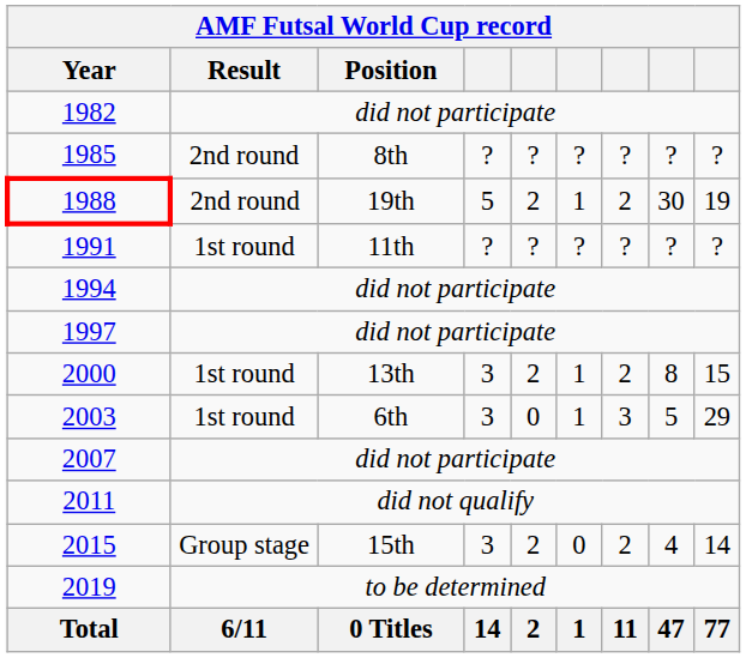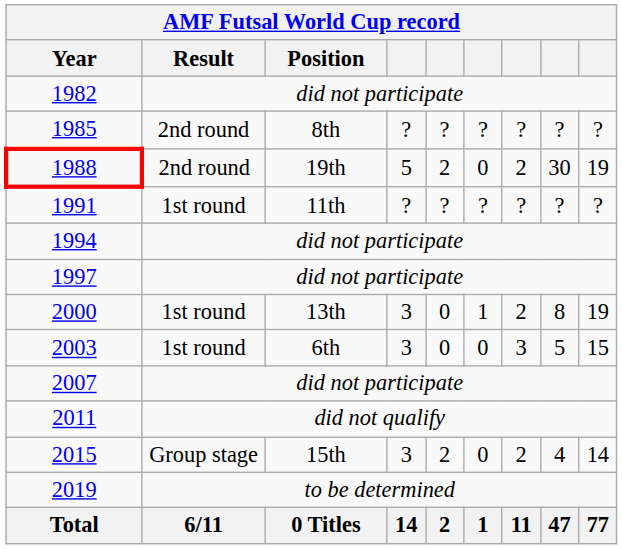 <table class="wikitable" style="text-align: center;">
 <tr>
 <th colspan="9"><a href='#'>AMF Futsal World Cup record</a></th>
 </tr>
 <tr>
 <th width="90">Year</th>
 <th width="80">Result</th>
 <th width="80">Position</th>
 <th width="20"></th>
 <th width="20"></th>
 <th width="20"></th>
 <th width="20"></th>
 <th width="20"></th>
 <th width="20"></th>
 </tr>
 <tr>
 <td> <a href='#'>1982</a></td>
 <td colspan=8><em>did not participate</em></td>
 </tr>
 <tr>
 <td> <a href='#'>1985</a></td>
 <td>2nd round</td>
 <td>8th</td>
 <td>?</td>
 <td>?</td>
 <td>?</td>
 <td>?</td>
 <td>?</td>
 <td>?</td>
 </tr>
 <tr>
 <td style="border: 3px solid red"> <a href='#'>1988</a></td>
 <td>2nd round</td>
 <td>19th</td>
 <td>5</td>
 <td>2</td>
-<td>1</td>
+<td>0</td>
 <td>2</td>
 <td>30</td>
 <td>19</td>
 </tr>
 <tr>
 <td> <a href='#'>1991</a></td>
 <td>1st round</td>
 <td>11th</td>
 <td>?</td>
 <td>?</td>
 <td>?</td>
 <td>?</td>
 <td>?</td>
 <td>?</td>
 </tr>
 <tr>
 <td> <a href='#'>1994</a></td>
 <td colspan=8><em>did not participate</em></td>
 </tr>
 <tr>
 <td> <a href='#'>1997</a></td>
 <td colspan=8><em>did not participate</em></td>
 </tr>
 <tr>
 <td> <a href='#'>2000</a></td>
 <td>1st round</td>
 <td>13th</td>
 <td>3</td>
-<td>2</td>
+<td>0</td>
 <td>1</td>
 <td>2</td>
 <td>8</td>
-<td>15</td>
+<td>19</td>
 </tr>
 <tr>
 <td> <a href='#'>2003</a></td>
 <td>1st round</td>
 <td>6th</td>
 <td>3</td>
 <td>0</td>
-<td>1</td>
+<td>0</td>
 <td>3</td>
 <td>5</td>
-<td>29</td>
+<td>15</td>
 </tr>
 <tr>
 <td> <a href='#'>2007</a></td>
 <td colspan=8><em>did not participate</em></td>
 </tr>
 <tr>
 <td> <a href='#'>2011</a></td>
 <td colspan=8><em>did not qualify</em></td>
 </tr>
 <tr>
 <td> <a href='#'>2015</a></td>
 <td>Group stage</td>
 <td>15th</td>
 <td>3</td>
 <td>2</td>
 <td>0</td>
 <td>2</td>
 <td>4</td>
 <td>14</td>
 </tr>
 <tr>
 <td> <a href='#'>2019</a></td>
 <td colspan=8><em>to be determined</em></td>
 </tr>
 <tr>
 <th>Total</th>
 <th>6/11</th>
 <th>0 Titles</th>
 <th>14</th>
 <th>2</th>
 <th>1</th>
 <th>11</th>
 <th>47</th>
 <th>77</th>
 </tr>
 </table>
